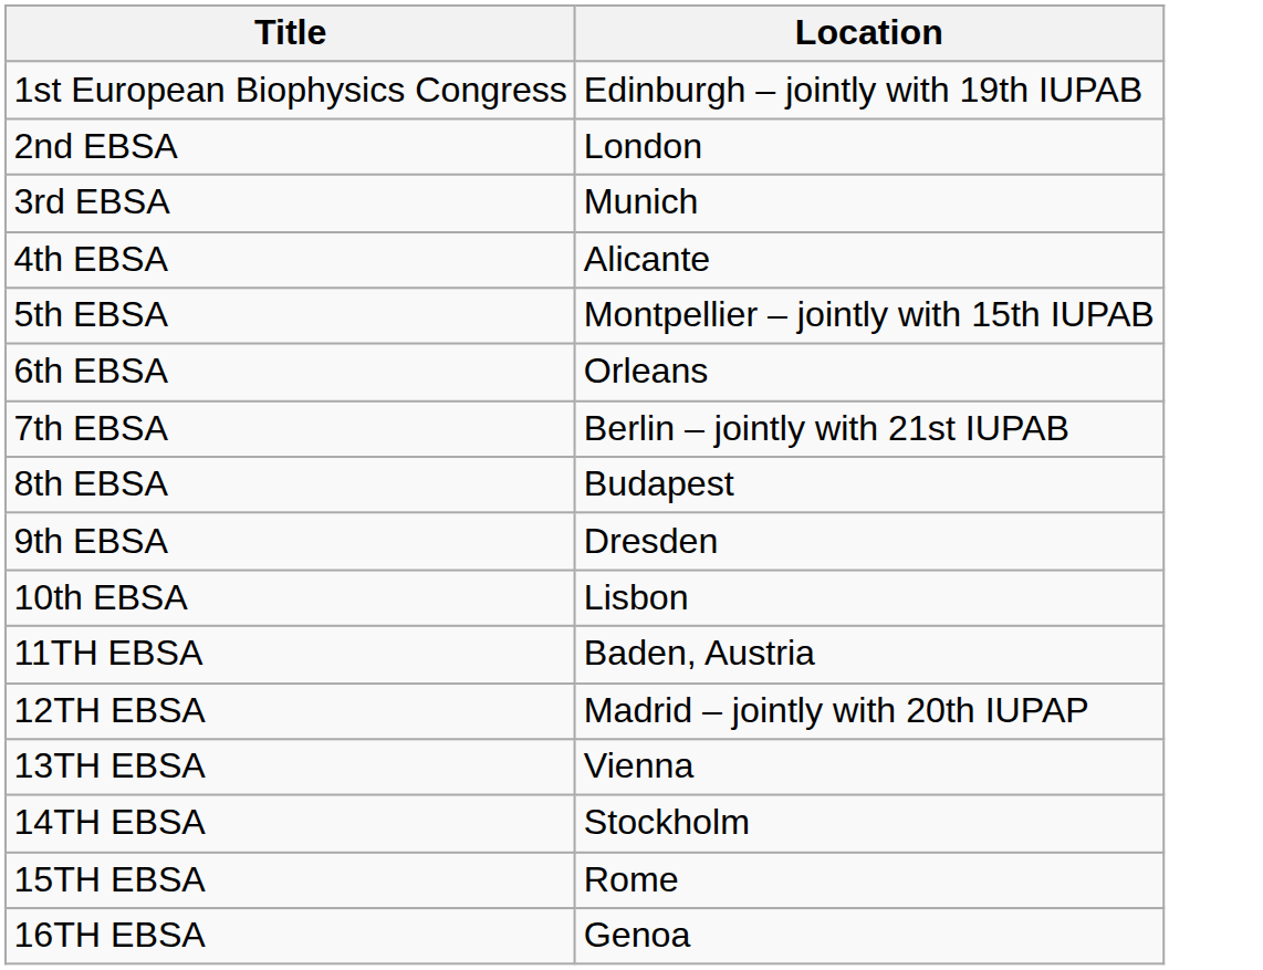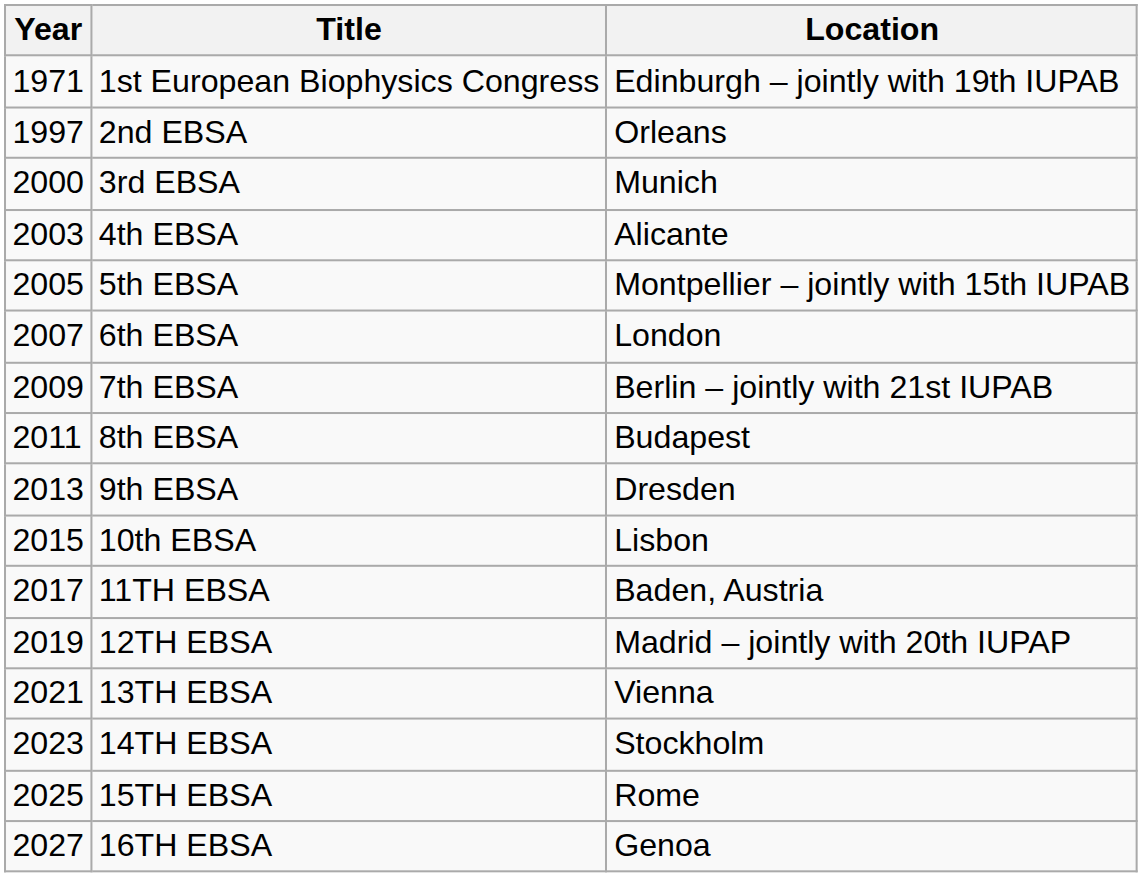 <table class="wikitable">
 <tr>
+<th>Year</th>
 <th>Title</th>
 <th>Location</th>
 </tr>
 <tr>
+<td>1971</td>
 <td>1st European Biophysics Congress</td>
 <td>Edinburgh – jointly with 19th IUPAB</td>
 </tr>
 <tr>
+<td>1997</td>
 <td>2nd EBSA</td>
-<td>London</td>
+<td>Orleans</td>
 </tr>
 <tr>
+<td>2000</td>
 <td>3rd EBSA</td>
 <td>Munich</td>
 </tr>
 <tr>
+<td>2003</td>
 <td>4th EBSA</td>
 <td>Alicante</td>
 </tr>
 <tr>
+<td>2005</td>
 <td>5th EBSA</td>
 <td>Montpellier – jointly with 15th IUPAB</td>
 </tr>
 <tr>
+<td>2007</td>
 <td>6th EBSA</td>
-<td>Orleans</td>
+<td>London</td>
 </tr>
 <tr>
+<td>2009</td>
 <td>7th EBSA</td>
 <td>Berlin – jointly with 21st IUPAB</td>
 </tr>
 <tr>
+<td>2011</td>
 <td>8th EBSA</td>
 <td>Budapest</td>
 </tr>
 <tr>
+<td>2013</td>
 <td>9th EBSA</td>
 <td>Dresden</td>
 </tr>
 <tr>
+<td>2015</td>
 <td>10th EBSA</td>
 <td>Lisbon</td>
 </tr>
 <tr>
+<td>2017</td>
 <td>11TH EBSA</td>
 <td>Baden, Austria</td>
 </tr>
 <tr>
+<td>2019</td>
 <td>12TH EBSA</td>
 <td>Madrid – jointly with 20th IUPAP</td>
 </tr>
 <tr>
+<td>2021</td>
 <td>13TH EBSA</td>
 <td>Vienna</td>
 </tr>
 <tr>
+<td>2023</td>
 <td>14TH EBSA</td>
 <td>Stockholm</td>
 </tr>
 <tr>
+<td>2025</td>
 <td>15TH EBSA</td>
 <td>Rome</td>
 </tr>
 <tr>
+<td>2027</td>
 <td>16TH EBSA</td>
 <td>Genoa</td>
 </tr>
 </table>
